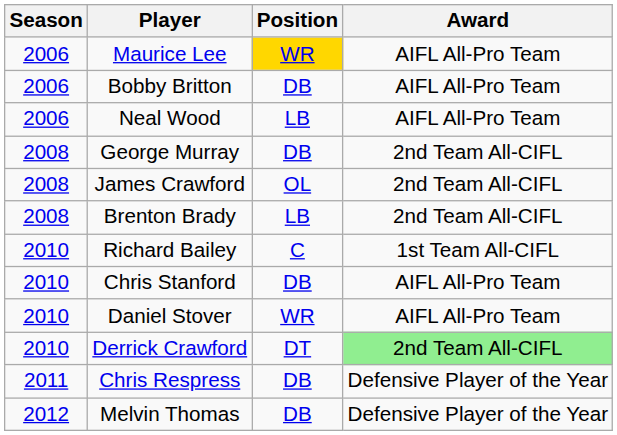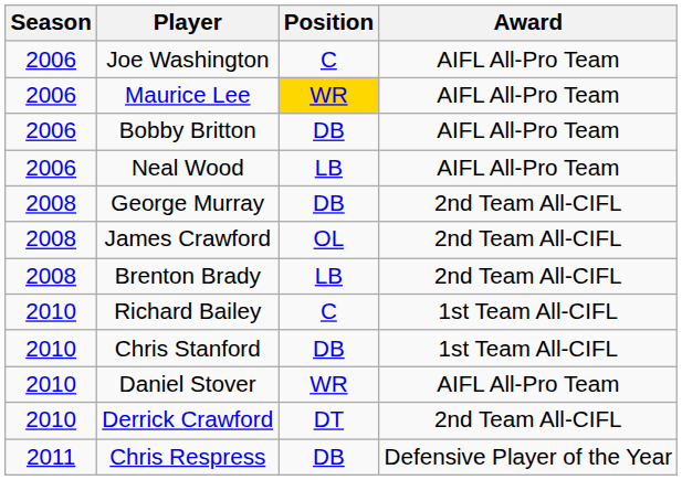 <table class="wikitable" style="text-align:center">
 <tr bgcolor="#efefef">
 <th>Season</th>
 <th>Player</th>
 <th>Position</th>
 <th>Award</th>
+</tr>
+<tr>
+<td><a href='#'>2006</a></td>
+<td>Joe Washington</td>
+<td><a href='#'>C</a></td>
+<td>AIFL All-Pro Team</td>
 </tr>
 <tr>
 <td><a href='#'>2006</a></td>
 <td><a href='#'>Maurice Lee</a></td>
 <td style="background: gold;"><a href='#'>WR</a></td>
 <td>AIFL All-Pro Team</td>
 </tr>
 <tr>
 <td><a href='#'>2006</a></td>
 <td>Bobby Britton</td>
 <td><a href='#'>DB</a></td>
 <td>AIFL All-Pro Team</td>
 </tr>
 <tr>
 <td><a href='#'>2006</a></td>
 <td>Neal Wood</td>
 <td><a href='#'>LB</a></td>
 <td>AIFL All-Pro Team</td>
 </tr>
 <tr>
 <td><a href='#'>2008</a></td>
 <td>George Murray</td>
 <td><a href='#'>DB</a></td>
 <td>2nd Team All-CIFL</td>
 </tr>
 <tr>
 <td><a href='#'>2008</a></td>
 <td>James Crawford</td>
 <td><a href='#'>OL</a></td>
 <td>2nd Team All-CIFL</td>
 </tr>
 <tr>
 <td><a href='#'>2008</a></td>
 <td>Brenton Brady</td>
 <td><a href='#'>LB</a></td>
 <td>2nd Team All-CIFL</td>
 </tr>
 <tr>
 <td><a href='#'>2010</a></td>
 <td>Richard Bailey</td>
 <td><a href='#'>C</a></td>
 <td>1st Team All-CIFL</td>
 </tr>
 <tr>
 <td><a href='#'>2010</a></td>
 <td>Chris Stanford</td>
 <td><a href='#'>DB</a></td>
-<td>AIFL All-Pro Team</td>
+<td>1st Team All-CIFL</td>
 </tr>
 <tr>
 <td><a href='#'>2010</a></td>
 <td>Daniel Stover</td>
 <td><a href='#'>WR</a></td>
 <td>AIFL All-Pro Team</td>
 </tr>
 <tr>
 <td><a href='#'>2010</a></td>
 <td><a href='#'>Derrick Crawford</a></td>
 <td><a href='#'>DT</a></td>
-<td style="background: lightgreen;">2nd Team All-CIFL</td>
+<td>2nd Team All-CIFL</td>
 </tr>
 <tr>
 <td><a href='#'>2011</a></td>
 <td><a href='#'>Chris Respress</a></td>
 <td><a href='#'>DB</a></td>
 <td>Defensive Player of the Year</td>
 </tr>
-<tr>
-<td><a href='#'>2012</a></td>
-<td>Melvin Thomas</td>
-<td><a href='#'>DB</a></td>
-<td>Defensive Player of the Year</td>
-</tr>
 </table>
